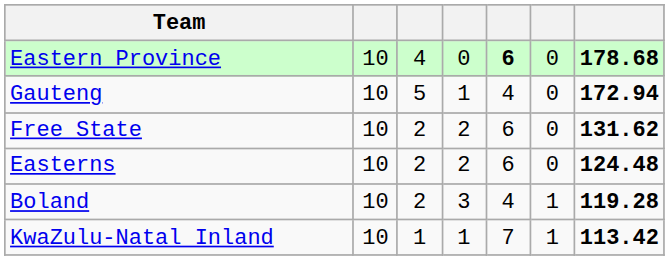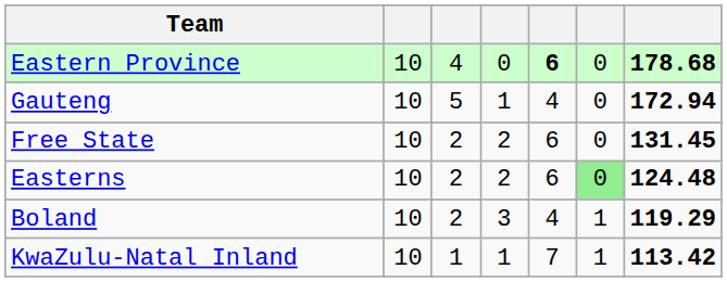 <table class="wikitable" style="text-align:center">
 <tr>
 <th style="width:200px">Team</th>
 <th width="20"></th>
 <th width="20"></th>
 <th width="20"></th>
 <th width="20"></th>
 <th width="20"></th>
 <th width="20"></th>
 </tr>
 <tr style="background:#cfc">
 <td style="text-align:left;"> <a href='#'>Eastern Province</a></td>
 <td>10</td>
 <td>4</td>
 <td>0</td>
 <td><strong>6</strong></td>
 <td>0</td>
 <td><strong>178.68</strong></td>
 </tr>
 <tr>
 <td style="text-align:left;"> <a href='#'>Gauteng</a></td>
 <td>10</td>
 <td>5</td>
 <td>1</td>
 <td>4</td>
 <td>0</td>
 <td><strong>172.94</strong></td>
 </tr>
 <tr>
 <td style="text-align:left;"> <a href='#'>Free State</a></td>
 <td>10</td>
 <td>2</td>
 <td>2</td>
 <td>6</td>
 <td>0</td>
-<td><strong>131.62</strong></td>
+<td><strong>131.45</strong></td>
 </tr>
 <tr>
 <td style="text-align:left;"> <a href='#'>Easterns</a></td>
 <td>10</td>
 <td>2</td>
 <td>2</td>
 <td>6</td>
-<td>0</td>
+<td style="background: lightgreen;">0</td>
 <td><strong>124.48</strong></td>
 </tr>
 <tr>
 <td style="text-align:left;"> <a href='#'>Boland</a></td>
 <td>10</td>
 <td>2</td>
 <td>3</td>
 <td>4</td>
 <td>1</td>
-<td><strong>119.28</strong></td>
+<td><strong>119.29</strong></td>
 </tr>
 <tr>
 <td style="text-align:left;"> <a href='#'>KwaZulu-Natal Inland</a></td>
 <td>10</td>
 <td>1</td>
 <td>1</td>
 <td>7</td>
 <td>1</td>
 <td><strong>113.42</strong></td>
 </tr>
 </table>
